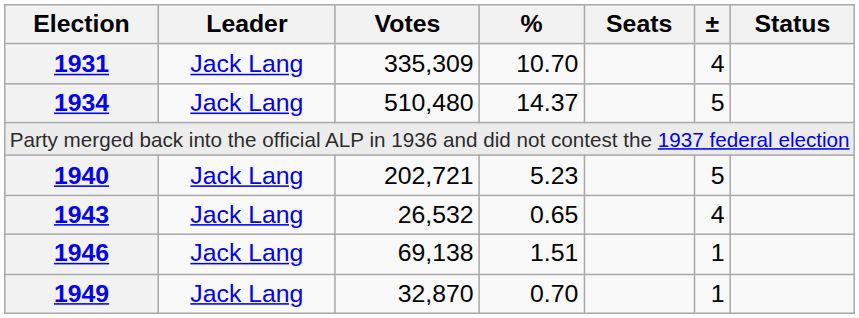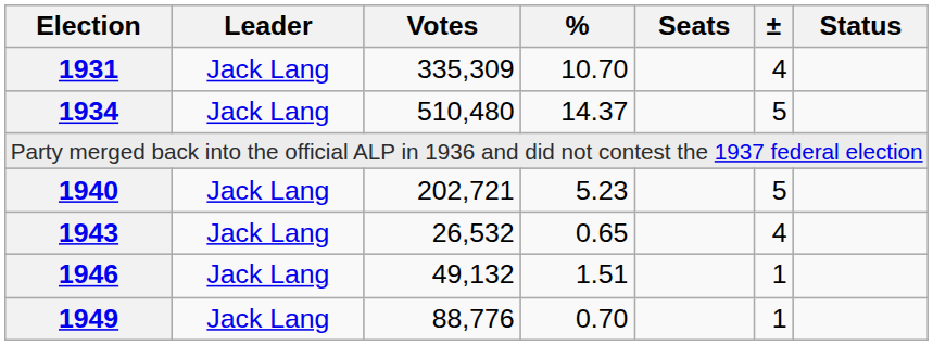 <table class="wikitable sortable" style="text-align:right;">
 <tr>
 <th>Election</th>
 <th>Leader</th>
 <th>Votes</th>
 <th>%</th>
 <th>Seats</th>
 <th>±</th>
 <th>Status</th>
 </tr>
 <tr>
 <th><a href='#'>1931</a></th>
 <td align=center><a href='#'>Jack Lang</a></td>
 <td>335,309</td>
 <td>10.70</td>
 <td></td>
 <td> 4</td>
 <td></td>
 </tr>
 <tr>
 <th><a href='#'>1934</a></th>
 <td align=center><a href='#'>Jack Lang</a></td>
 <td>510,480</td>
 <td>14.37</td>
 <td></td>
 <td> 5</td>
 <td></td>
 </tr>
 <tr>
 <td colspan="7" style="background: #ececec; color: #2C2C2C; vertical-align: middle; font-size: smaller; text-align: center; ">Party merged back into the official ALP in 1936 and did not contest the <a href='#'>1937 federal election</a></td>
 </tr>
 <tr>
 <th><a href='#'>1940</a></th>
 <td align=center><a href='#'>Jack Lang</a></td>
 <td>202,721</td>
 <td>5.23</td>
 <td></td>
 <td> 5</td>
 <td></td>
 </tr>
 <tr>
 <th><a href='#'>1943</a></th>
 <td align=center><a href='#'>Jack Lang</a></td>
 <td>26,532</td>
 <td>0.65</td>
 <td></td>
 <td> 4</td>
 <td></td>
 </tr>
 <tr>
 <th><a href='#'>1946</a></th>
 <td align=center><a href='#'>Jack Lang</a></td>
-<td>69,138</td>
+<td>49,132</td>
 <td>1.51</td>
 <td></td>
 <td> 1</td>
 <td></td>
 </tr>
 <tr>
 <th><a href='#'>1949</a></th>
 <td align=center><a href='#'>Jack Lang</a></td>
-<td>32,870</td>
+<td>88,776</td>
 <td>0.70</td>
 <td></td>
 <td> 1</td>
 <td></td>
 </tr>
 </table>
